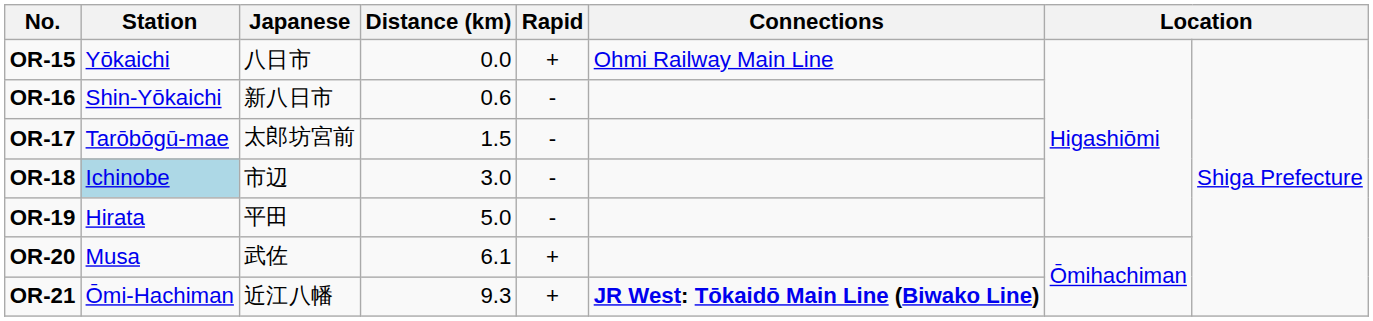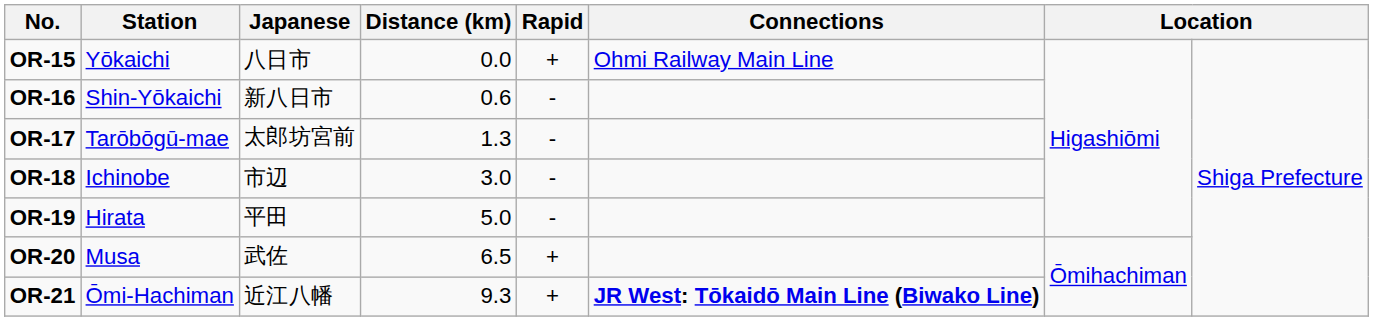 <table class="wikitable">
 <tr>
 <th>No.</th>
 <th>Station</th>
 <th>Japanese</th>
 <th>Distance (km)</th>
 <th>Rapid</th>
 <th>Connections</th>
 <th colspan="2">Location</th>
 </tr>
 <tr>
 <td><strong>OR-15</strong></td>
 <td><a href='#'>Yōkaichi</a></td>
 <td>八日市</td>
 <td align="right">0.0</td>
 <td align="center">+</td>
 <td><a href='#'>Ohmi Railway Main Line</a></td>
 <td rowspan="5"><a href='#'>Higashiōmi</a></td>
 <td rowspan="7" align="center"><a href='#'>Shiga Prefecture</a></td>
 </tr>
 <tr>
 <td><strong>OR-16</strong></td>
 <td><a href='#'>Shin-Yōkaichi</a></td>
 <td>新八日市</td>
 <td align="right">0.6</td>
 <td align="center">-</td>
 <td> </td>
 </tr>
 <tr>
 <td><strong>OR-17</strong></td>
 <td><a href='#'>Tarōbōgū-mae</a></td>
 <td>太郎坊宮前</td>
-<td align="right">1.5</td>
+<td align="right">1.3</td>
 <td align="center">-</td>
 <td> </td>
 </tr>
 <tr>
 <td><strong>OR-18</strong></td>
-<td style="background: lightblue;"><a href='#'>Ichinobe</a></td>
+<td><a href='#'>Ichinobe</a></td>
 <td>市辺</td>
 <td align="right">3.0</td>
 <td align="center">-</td>
 <td> </td>
 </tr>
 <tr>
 <td><strong>OR-19</strong></td>
 <td><a href='#'>Hirata</a></td>
 <td>平田</td>
 <td align="right">5.0</td>
 <td align="center">-</td>
 <td> </td>
 </tr>
 <tr>
 <td><strong>OR-20</strong></td>
 <td><a href='#'>Musa</a></td>
 <td>武佐</td>
-<td align="right">6.1</td>
+<td align="right">6.5</td>
 <td align="center">+</td>
 <td> </td>
 <td rowspan="2"><a href='#'>Ōmihachiman</a></td>
 </tr>
 <tr>
 <td><strong>OR-21</strong></td>
 <td><a href='#'>Ōmi-Hachiman</a></td>
 <td>近江八幡</td>
 <td align="right">9.3</td>
 <td align="center">+</td>
 <td><strong><a href='#'>JR West</a>: <a href='#'>Tōkaidō Main Line</a> (<a href='#'>Biwako Line</a>)</strong></td>
 </tr>
 </table>
